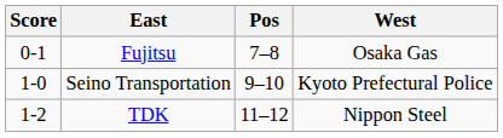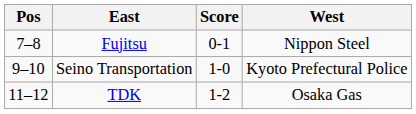 <table class="wikitable" style="text-align: center;">
 <tr>
+<th>Pos</th>
+<th>East</th>
 <th>Score</th>
-<th>East</th>
-<th>Pos</th>
 <th>West</th>
 </tr>
 <tr>
+<td>7–8</td>
+<td><a href='#'>Fujitsu</a></td>
 <td>0-1</td>
-<td><a href='#'>Fujitsu</a></td>
-<td>7–8</td>
-<td>Osaka Gas</td>
+<td>Nippon Steel</td>
 </tr>
 <tr>
+<td>9–10</td>
+<td>Seino Transportation</td>
 <td>1-0</td>
-<td>Seino Transportation</td>
-<td>9–10</td>
 <td>Kyoto Prefectural Police</td>
 </tr>
 <tr>
+<td>11–12</td>
+<td><a href='#'>TDK</a></td>
 <td>1-2</td>
-<td><a href='#'>TDK</a></td>
-<td>11–12</td>
-<td>Nippon Steel</td>
+<td>Osaka Gas</td>
 </tr>
 </table>
